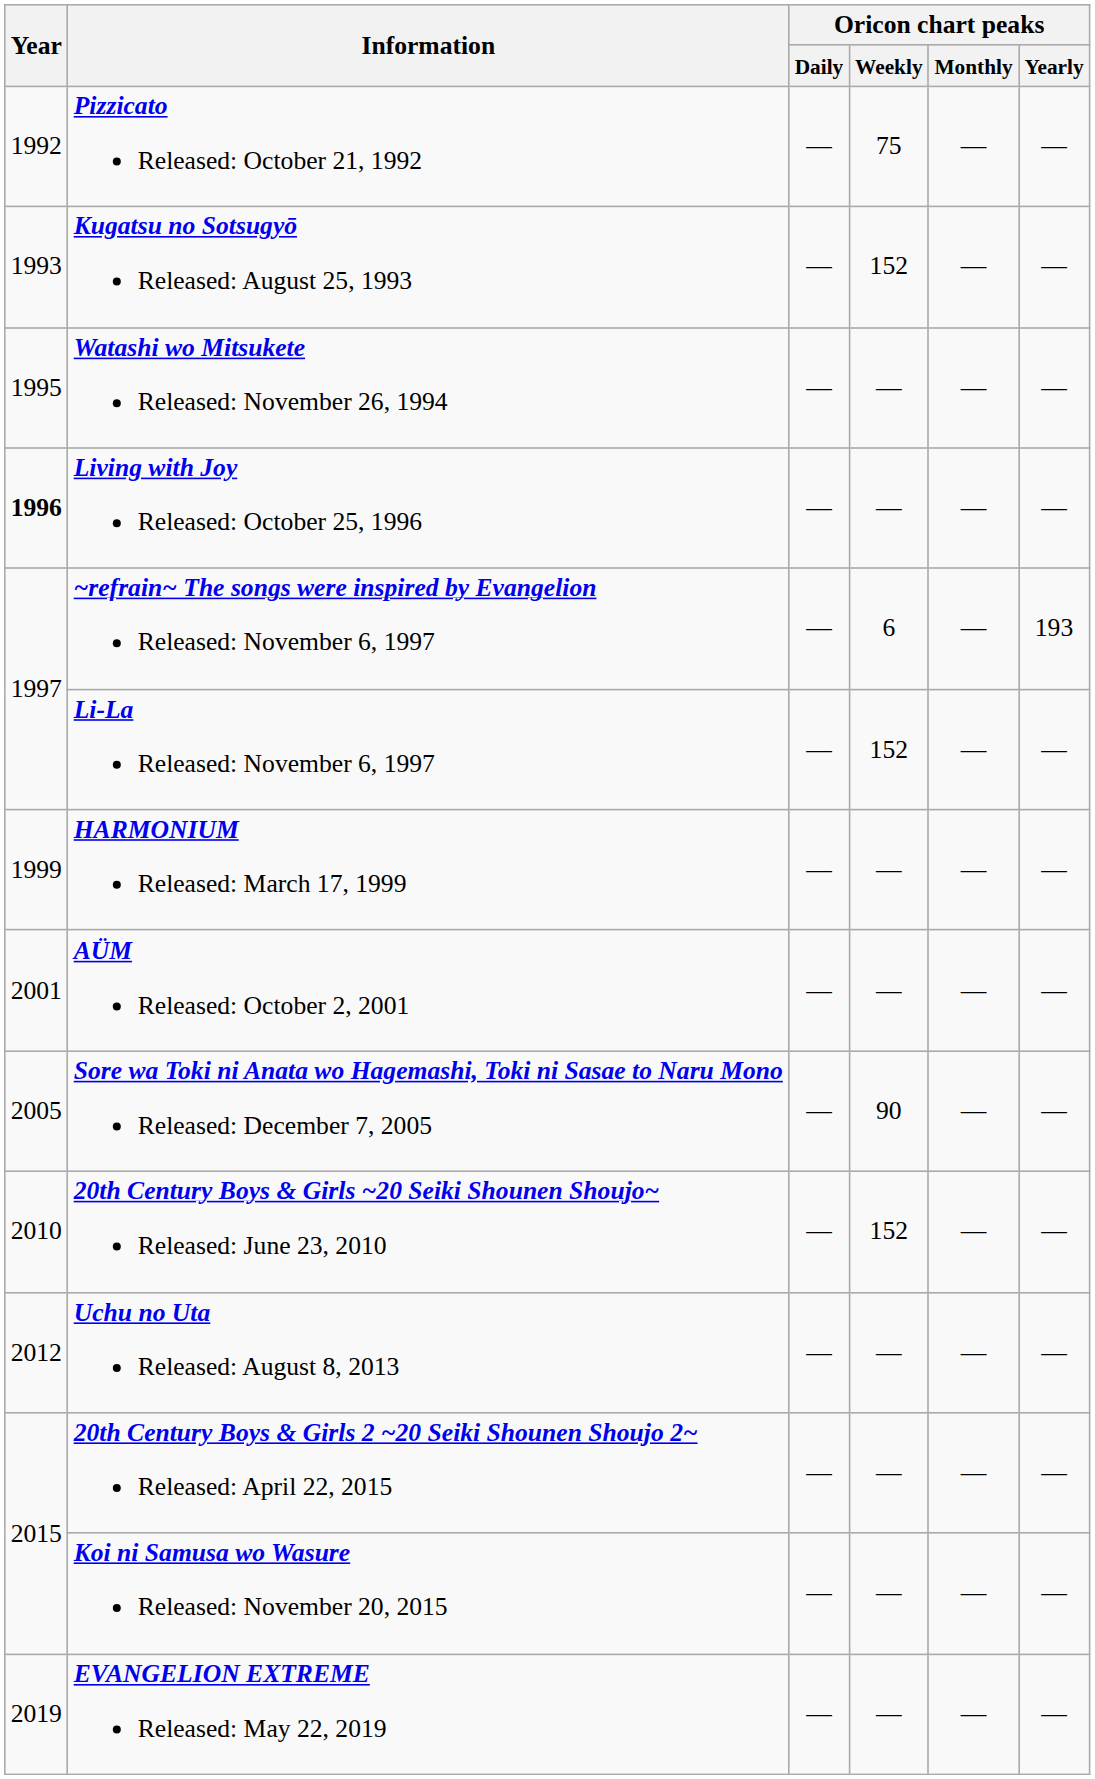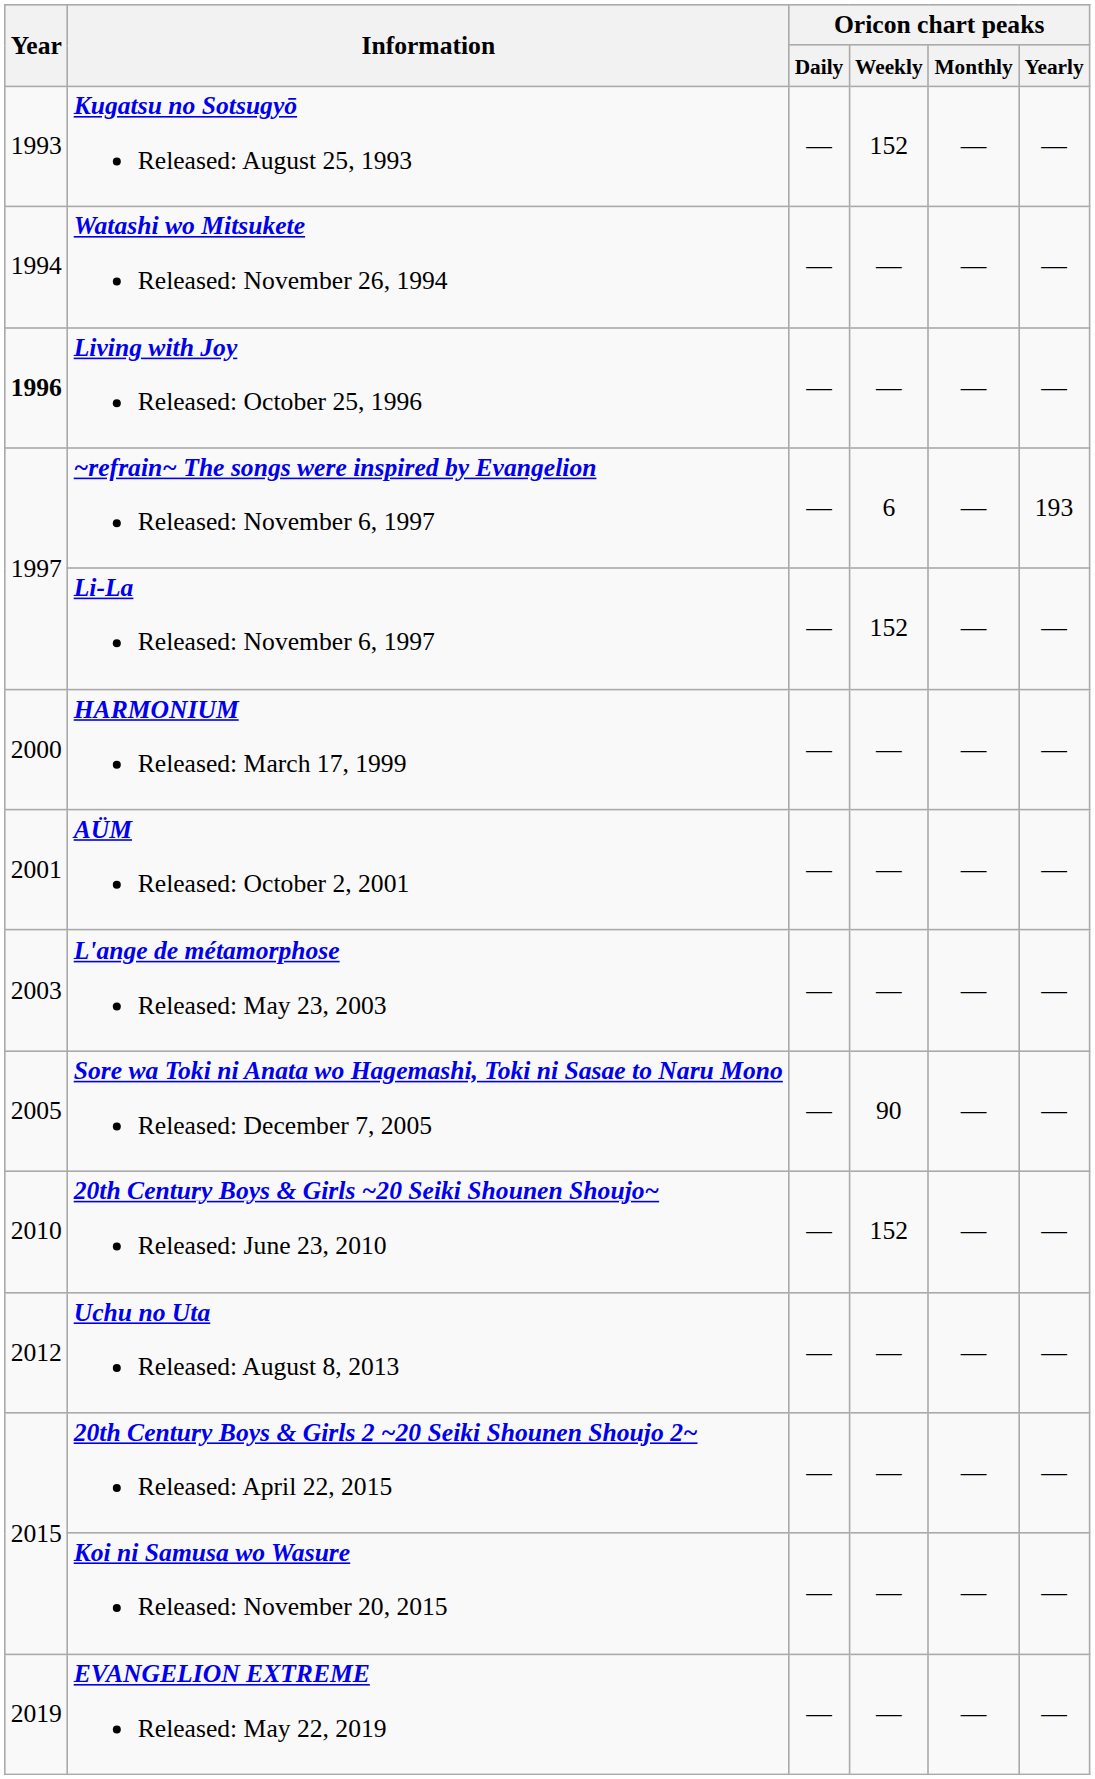 <table class="wikitable">
 <tr>
 <th rowspan="2">Year</th>
 <th rowspan="2">Information</th>
 <th colspan="4">Oricon chart peaks</th>
 </tr>
 <tr>
 <th width="30"><small>Daily</small></th>
 <th width="30"><small>Weekly</small></th>
 <th width="30"><small>Monthly</small></th>
 <th width="30"><small>Yearly</small></th>
 </tr>
 <tr>
-<td>1992</td>
-<td><strong><em><a href='#'>Pizzicato</a></em></strong><br><ul><li>Released: October 21, 1992</li></ul></td>
-<td align="center">—</td>
-<td align="center">75</td>
-<td align="center">—</td>
-<td align="center">—</td>
-</tr>
-<tr>
 <td>1993</td>
 <td><strong><em><a href='#'>Kugatsu no Sotsugyō</a></em></strong><br><ul><li>Released: August 25, 1993</li></ul></td>
 <td align="center">—</td>
 <td align="center">152</td>
 <td align="center">—</td>
 <td align="center">—</td>
 </tr>
 <tr>
-<td>1995</td>
+<td>1994</td>
 <td><strong><em><a href='#'>Watashi wo Mitsukete</a></em></strong><br><ul><li>Released: November 26, 1994</li></ul></td>
 <td align="center">—</td>
 <td align="center">—</td>
 <td align="center">—</td>
 <td align="center">—</td>
 </tr>
 <tr>
 <td><strong>1996</strong></td>
 <td><strong><em><a href='#'>Living with Joy</a></em></strong><br><ul><li>Released: October 25, 1996</li></ul></td>
 <td align="center">—</td>
 <td align="center">—</td>
 <td align="center">—</td>
 <td align="center">—</td>
 </tr>
 <tr>
 <td rowspan="2">1997</td>
 <td><strong><em><a href='#'>~refrain~ The songs were inspired by Evangelion</a></em></strong><br><ul><li>Released: November 6, 1997</li></ul></td>
 <td align="center">—</td>
 <td align="center">6</td>
 <td align="center">—</td>
 <td align="center">193</td>
 </tr>
 <tr>
 <td><strong><em><a href='#'>Li-La</a></em></strong><br><ul><li>Released: November 6, 1997</li></ul></td>
 <td align="center">—</td>
 <td align="center">152</td>
 <td align="center">—</td>
 <td align="center">—</td>
 </tr>
 <tr>
-<td>1999</td>
+<td>2000</td>
 <td><strong><em><a href='#'>HARMONIUM</a></em></strong><br><ul><li>Released: March 17, 1999</li></ul></td>
 <td align="center">—</td>
 <td align="center">—</td>
 <td align="center">—</td>
 <td align="center">—</td>
 </tr>
 <tr>
 <td>2001</td>
 <td><strong><em><a href='#'>AÜM</a></em></strong><br><ul><li>Released: October 2, 2001</li></ul></td>
+<td align="center">—</td>
+<td align="center">—</td>
+<td align="center">—</td>
+<td align="center">—</td>
+</tr>
+<tr>
+<td>2003</td>
+<td><strong><em><a href='#'>L'ange de métamorphose</a></em></strong><br><ul><li>Released: May 23, 2003</li></ul></td>
 <td align="center">—</td>
 <td align="center">—</td>
 <td align="center">—</td>
 <td align="center">—</td>
 </tr>
 <tr>
 <td>2005</td>
 <td><strong><em><a href='#'>Sore wa Toki ni Anata wo Hagemashi, Toki ni Sasae to Naru Mono</a></em></strong><br><ul><li>Released: December 7, 2005</li></ul></td>
 <td align="center">—</td>
 <td align="center">90</td>
 <td align="center">—</td>
 <td align="center">—</td>
 </tr>
 <tr>
 <td>2010</td>
 <td><strong><em><a href='#'>20th Century Boys & Girls ~20 Seiki Shounen Shoujo~</a></em></strong><br><ul><li>Released: June 23, 2010</li></ul></td>
 <td align="center">—</td>
 <td align="center">152</td>
 <td align="center">—</td>
 <td align="center">—</td>
 </tr>
 <tr>
 <td>2012</td>
 <td><strong><em><a href='#'>Uchu no Uta</a></em></strong><br><ul><li>Released: August 8, 2013</li></ul></td>
 <td align="center">—</td>
 <td align="center">—</td>
 <td align="center">—</td>
 <td align="center">—</td>
 </tr>
 <tr>
 <td rowspan="2">2015</td>
 <td><strong><em><a href='#'>20th Century Boys & Girls 2 ~20 Seiki Shounen Shoujo 2~</a></em></strong><br><ul><li>Released: April 22, 2015</li></ul></td>
 <td align="center">—</td>
 <td align="center">—</td>
 <td align="center">—</td>
 <td align="center">—</td>
 </tr>
 <tr>
 <td><strong><em><a href='#'>Koi ni Samusa wo Wasure</a></em></strong><br><ul><li>Released: November 20, 2015</li></ul></td>
 <td align="center">—</td>
 <td align="center">—</td>
 <td align="center">—</td>
 <td align="center">—</td>
 </tr>
 <tr>
 <td>2019</td>
 <td><strong><em><a href='#'>EVANGELION EXTREME</a></em></strong><br><ul><li>Released: May 22, 2019</li></ul></td>
 <td align="center">—</td>
 <td align="center">—</td>
 <td align="center">—</td>
 <td align="center">—</td>
 </tr>
 </table>
